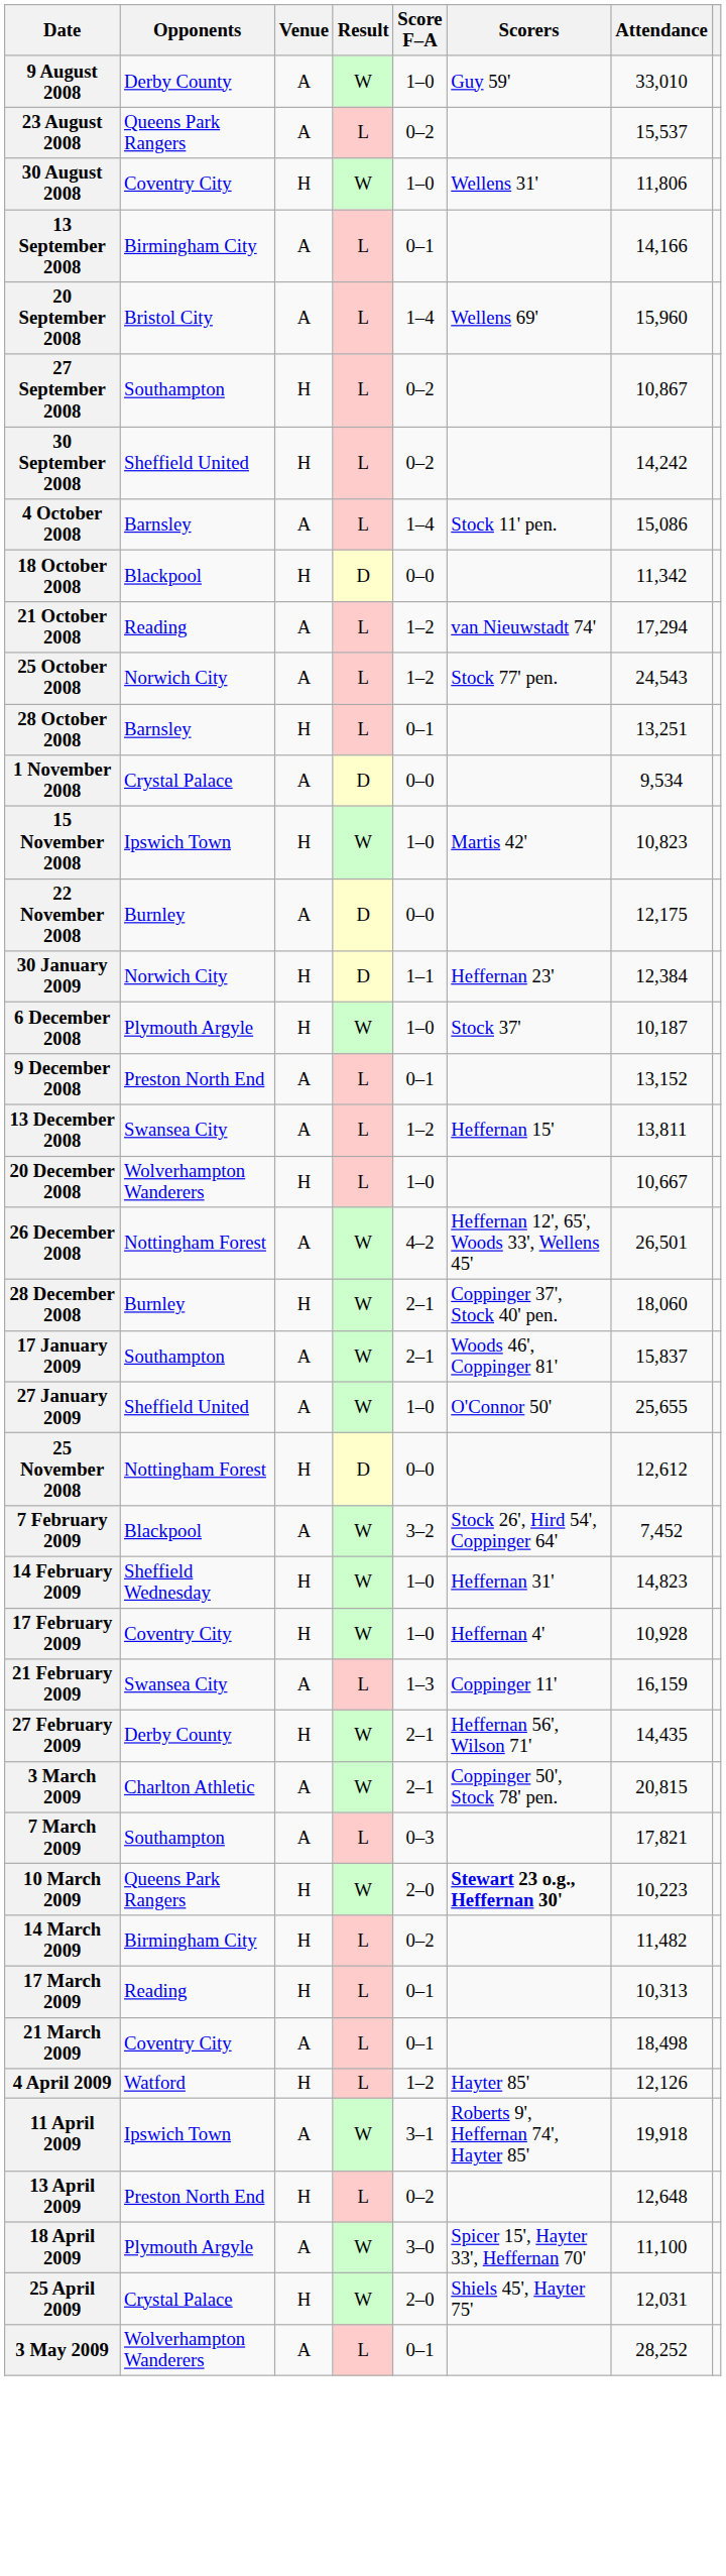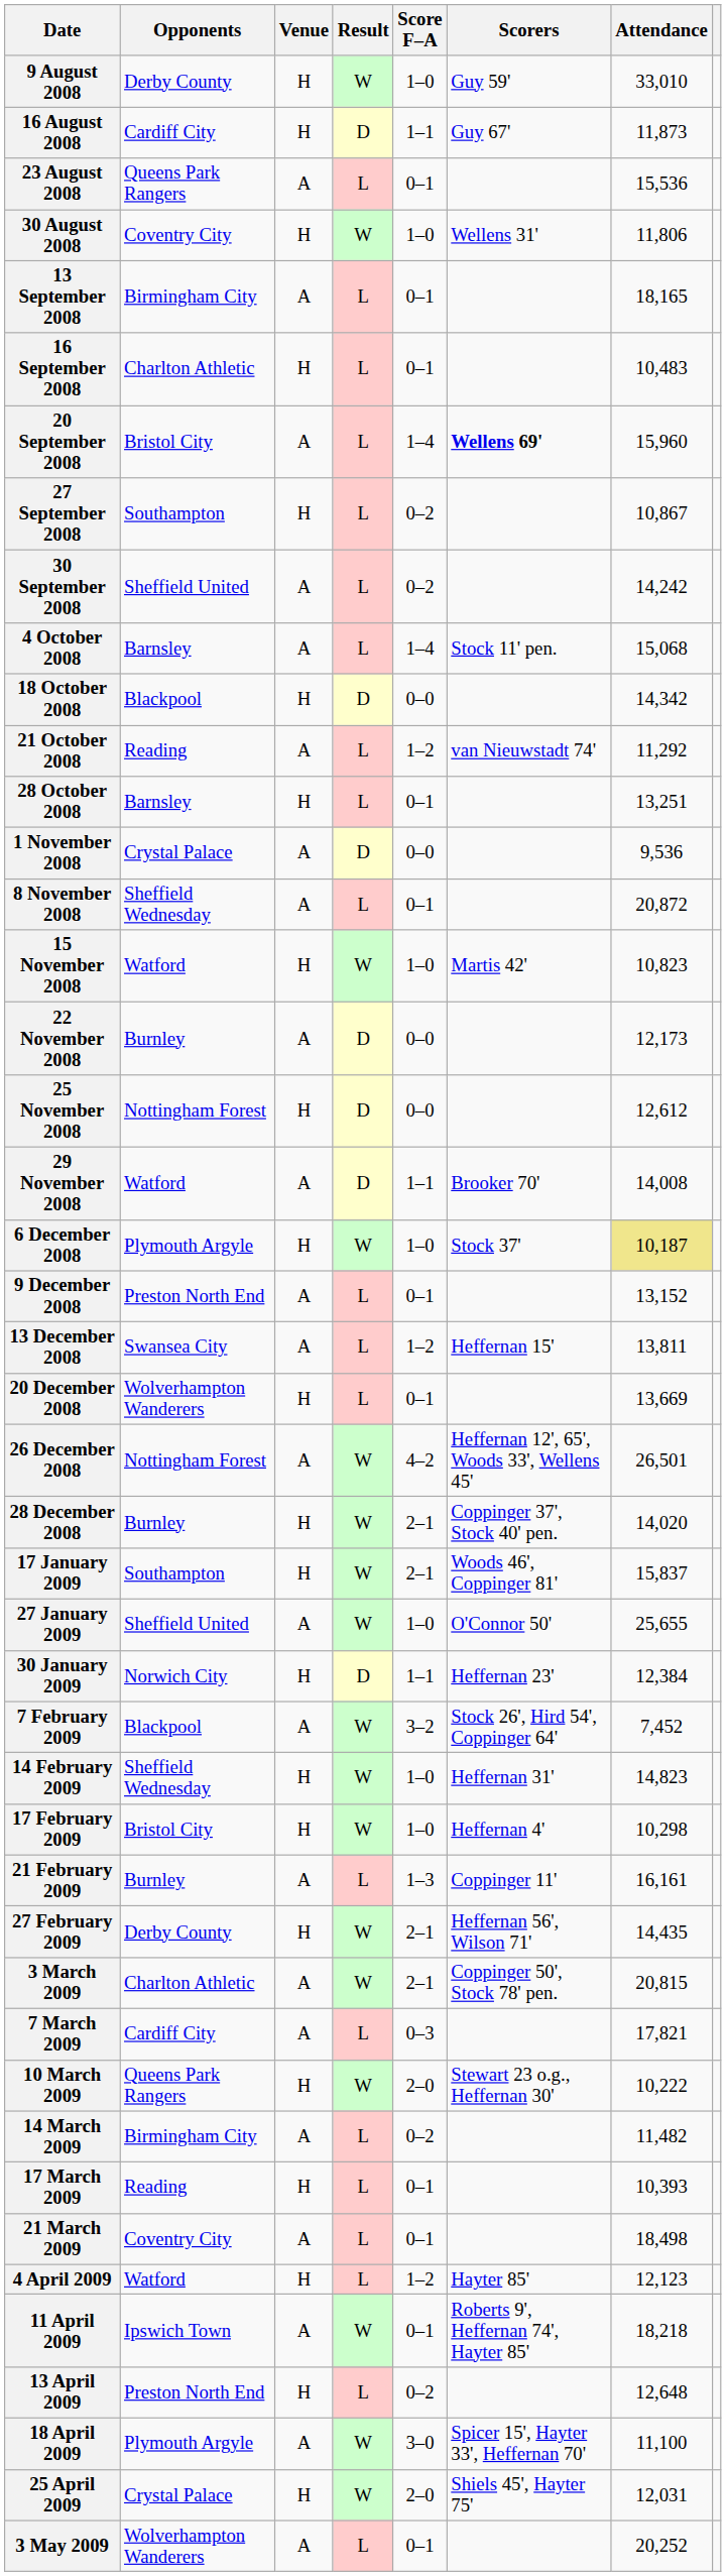 <table class="wikitable plainrowheaders sortable" style="text-align:center">
 <tr>
 <th scope="col">Date</th>
 <th scope="col">Opponents</th>
 <th scope="col">Venue</th>
 <th scope="col">Result</th>
 <th scope="col">Score<br>F–A</th>
 <th scope="col" class="unsortable">Scorers</th>
 <th scope="col">Attendance</th>
 <th scope="col" class="unsortable"></th>
 </tr>
 <tr>
 <th scope=row>9 August 2008</th>
 <td align=left><a href='#'>Derby County</a></td>
-<td>A</td>
+<td>H</td>
 <td bgcolor="#CCFFCC">W</td>
 <td>1–0</td>
 <td align=left><a href='#'>Guy</a> 59'</td>
 <td>33,010</td>
 <td></td>
 </tr>
 <tr>
+<th scope=row>16 August 2008</th>
+<td align=left><a href='#'>Cardiff City</a></td>
+<td>H</td>
+<td bgcolor="#FFFFCC">D</td>
+<td>1–1</td>
+<td align=left><a href='#'>Guy</a> 67'</td>
+<td>11,873</td>
+<td></td>
+</tr>
+<tr>
 <th scope=row>23 August 2008</th>
 <td align=left><a href='#'>Queens Park Rangers</a></td>
 <td>A</td>
 <td bgcolor="#FFCCCC">L</td>
-<td>0–2</td>
+<td>0–1</td>
 <td align=left></td>
-<td>15,537</td>
+<td>15,536</td>
 <td></td>
 </tr>
 <tr>
 <th scope=row>30 August 2008</th>
 <td align=left><a href='#'>Coventry City</a></td>
 <td>H</td>
 <td bgcolor="#CCFFCC">W</td>
 <td>1–0</td>
 <td align=left><a href='#'>Wellens</a> 31'</td>
 <td>11,806</td>
 <td></td>
 </tr>
 <tr>
 <th scope=row>13 September 2008</th>
 <td align=left><a href='#'>Birmingham City</a></td>
 <td>A</td>
 <td bgcolor="#FFCCCC">L</td>
 <td>0–1</td>
 <td align=left></td>
-<td>14,166</td>
+<td>18,165</td>
+<td></td>
+</tr>
+<tr>
+<th scope=row>16 September 2008</th>
+<td align=left><a href='#'>Charlton Athletic</a></td>
+<td>H</td>
+<td bgcolor="#FFCCCC">L</td>
+<td>0–1</td>
+<td align=left></td>
+<td>10,483</td>
 <td></td>
 </tr>
 <tr>
 <th scope=row>20 September 2008</th>
 <td align=left><a href='#'>Bristol City</a></td>
 <td>A</td>
 <td bgcolor="#FFCCCC">L</td>
 <td>1–4</td>
-<td align=left><a href='#'>Wellens</a> 69'</td>
+<td align=left><strong><a href='#'>Wellens</a> 69'</strong></td>
 <td>15,960</td>
 <td></td>
 </tr>
 <tr>
 <th scope=row>27 September 2008</th>
 <td align=left><a href='#'>Southampton</a></td>
 <td>H</td>
 <td bgcolor="#FFCCCC">L</td>
 <td>0–2</td>
 <td align=left></td>
 <td>10,867</td>
 <td></td>
 </tr>
 <tr>
 <th scope=row>30 September 2008</th>
 <td align=left><a href='#'>Sheffield United</a></td>
-<td>H</td>
+<td>A</td>
 <td bgcolor="#FFCCCC">L</td>
 <td>0–2</td>
 <td align=left></td>
 <td>14,242</td>
 <td></td>
 </tr>
 <tr>
 <th scope=row>4 October 2008</th>
 <td align=left><a href='#'>Barnsley</a></td>
 <td>A</td>
 <td bgcolor="#FFCCCC">L</td>
 <td>1–4</td>
 <td align=left><a href='#'>Stock</a> 11' pen.</td>
-<td>15,086</td>
+<td>15,068</td>
 <td></td>
 </tr>
 <tr>
 <th scope=row>18 October 2008</th>
 <td align=left><a href='#'>Blackpool</a></td>
 <td>H</td>
 <td bgcolor="#FFFFCC">D</td>
 <td>0–0</td>
 <td align=left></td>
-<td>11,342</td>
+<td>14,342</td>
 <td></td>
 </tr>
 <tr>
 <th scope=row>21 October 2008</th>
 <td align=left><a href='#'>Reading</a></td>
 <td>A</td>
 <td bgcolor="#FFCCCC">L</td>
 <td>1–2</td>
 <td align=left><a href='#'>van Nieuwstadt</a> 74'</td>
-<td>17,294</td>
-<td></td>
-</tr>
-<tr>
-<th scope=row>25 October 2008</th>
-<td align=left><a href='#'>Norwich City</a></td>
-<td>A</td>
-<td bgcolor="#FFCCCC">L</td>
-<td>1–2</td>
-<td align=left><a href='#'>Stock</a> 77' pen.</td>
-<td>24,543</td>
+<td>11,292</td>
 <td></td>
 </tr>
 <tr>
 <th scope=row>28 October 2008</th>
 <td align=left><a href='#'>Barnsley</a></td>
 <td>H</td>
 <td bgcolor="#FFCCCC">L</td>
 <td>0–1</td>
 <td align=left></td>
 <td>13,251</td>
 <td></td>
 </tr>
 <tr>
 <th scope=row>1 November 2008</th>
 <td align=left><a href='#'>Crystal Palace</a></td>
 <td>A</td>
 <td bgcolor="#FFFFCC">D</td>
 <td>0–0</td>
 <td align=left></td>
-<td>9,534</td>
+<td>9,536</td>
+<td></td>
+</tr>
+<tr>
+<th scope=row>8 November 2008</th>
+<td align=left><a href='#'>Sheffield Wednesday</a></td>
+<td>A</td>
+<td bgcolor="#FFCCCC">L</td>
+<td>0–1</td>
+<td align=left></td>
+<td>20,872</td>
 <td></td>
 </tr>
 <tr>
 <th scope=row>15 November 2008</th>
-<td align=left><a href='#'>Ipswich Town</a></td>
+<td align=left><a href='#'>Watford</a></td>
 <td>H</td>
 <td bgcolor="#CCFFCC">W</td>
 <td>1–0</td>
 <td align=left><a href='#'>Martis</a> 42'</td>
 <td>10,823</td>
 <td></td>
 </tr>
 <tr>
 <th scope=row>22 November 2008</th>
 <td align=left><a href='#'>Burnley</a></td>
 <td>A</td>
 <td bgcolor="#FFFFCC">D</td>
 <td>0–0</td>
 <td align=left></td>
-<td>12,175</td>
+<td>12,173</td>
 <td></td>
 </tr>
 <tr>
-<th scope=row>30 January 2009</th>
-<td align=left><a href='#'>Norwich City</a></td>
+<th scope=row>25 November 2008</th>
+<td align=left><a href='#'>Nottingham Forest</a></td>
 <td>H</td>
 <td bgcolor="#FFFFCC">D</td>
+<td>0–0</td>
+<td align=left></td>
+<td>12,612</td>
+<td></td>
+</tr>
+<tr>
+<th scope=row>29 November 2008</th>
+<td align=left><a href='#'>Watford</a></td>
+<td>A</td>
+<td bgcolor="#FFFFCC">D</td>
 <td>1–1</td>
-<td align=left><a href='#'>Heffernan</a> 23'</td>
-<td>12,384</td>
+<td align=left><a href='#'>Brooker</a> 70'</td>
+<td>14,008</td>
 <td></td>
 </tr>
 <tr>
 <th scope=row>6 December 2008</th>
 <td align=left><a href='#'>Plymouth Argyle</a></td>
 <td>H</td>
 <td bgcolor="#CCFFCC">W</td>
 <td>1–0</td>
 <td align=left><a href='#'>Stock</a> 37'</td>
-<td>10,187</td>
+<td style="background: khaki;">10,187</td>
 <td></td>
 </tr>
 <tr>
 <th scope=row>9 December 2008</th>
 <td align=left><a href='#'>Preston North End</a></td>
 <td>A</td>
 <td bgcolor="#FFCCCC">L</td>
 <td>0–1</td>
 <td align=left></td>
 <td>13,152</td>
 <td></td>
 </tr>
 <tr>
 <th scope=row>13 December 2008</th>
 <td align=left><a href='#'>Swansea City</a></td>
 <td>A</td>
 <td bgcolor="#FFCCCC">L</td>
 <td>1–2</td>
 <td align=left><a href='#'>Heffernan</a> 15'</td>
 <td>13,811</td>
 <td></td>
 </tr>
 <tr>
 <th scope=row>20 December 2008</th>
 <td align=left><a href='#'>Wolverhampton Wanderers</a></td>
 <td>H</td>
 <td bgcolor="#FFCCCC">L</td>
-<td>1–0</td>
+<td>0–1</td>
 <td align=left></td>
-<td>10,667</td>
+<td>13,669</td>
 <td></td>
 </tr>
 <tr>
 <th scope=row>26 December 2008</th>
 <td align=left><a href='#'>Nottingham Forest</a></td>
 <td>A</td>
 <td bgcolor="#CCFFCC">W</td>
 <td>4–2</td>
 <td align=left><a href='#'>Heffernan</a> 12', 65', <a href='#'>Woods</a> 33', <a href='#'>Wellens</a> 45'</td>
 <td>26,501</td>
 <td></td>
 </tr>
 <tr>
 <th scope=row>28 December 2008</th>
 <td align=left><a href='#'>Burnley</a></td>
 <td>H</td>
 <td bgcolor="#CCFFCC">W</td>
 <td>2–1</td>
 <td align=left><a href='#'>Coppinger</a> 37', <a href='#'>Stock</a> 40' pen.</td>
-<td>18,060</td>
+<td>14,020</td>
 <td></td>
 </tr>
 <tr>
 <th scope=row>17 January 2009</th>
 <td align=left><a href='#'>Southampton</a></td>
-<td>A</td>
+<td>H</td>
 <td bgcolor="#CCFFCC">W</td>
 <td>2–1</td>
 <td align=left><a href='#'>Woods</a> 46', <a href='#'>Coppinger</a> 81'</td>
 <td>15,837</td>
 <td></td>
 </tr>
 <tr>
 <th scope=row>27 January 2009</th>
 <td align=left><a href='#'>Sheffield United</a></td>
 <td>A</td>
 <td bgcolor="#CCFFCC">W</td>
 <td>1–0</td>
 <td align=left><a href='#'>O'Connor</a> 50'</td>
 <td>25,655</td>
 <td></td>
 </tr>
 <tr>
-<th scope=row>25 November 2008</th>
-<td align=left><a href='#'>Nottingham Forest</a></td>
+<th scope=row>30 January 2009</th>
+<td align=left><a href='#'>Norwich City</a></td>
 <td>H</td>
 <td bgcolor="#FFFFCC">D</td>
-<td>0–0</td>
-<td align=left></td>
-<td>12,612</td>
+<td>1–1</td>
+<td align=left><a href='#'>Heffernan</a> 23'</td>
+<td>12,384</td>
 <td></td>
 </tr>
 <tr>
 <th scope=row>7 February 2009</th>
 <td align=left><a href='#'>Blackpool</a></td>
 <td>A</td>
 <td bgcolor="#CCFFCC">W</td>
 <td>3–2</td>
 <td align=left><a href='#'>Stock</a> 26', <a href='#'>Hird</a> 54', <a href='#'>Coppinger</a> 64'</td>
 <td>7,452</td>
 <td></td>
 </tr>
 <tr>
 <th scope=row>14 February 2009</th>
 <td align=left><a href='#'>Sheffield Wednesday</a></td>
 <td>H</td>
 <td bgcolor="#CCFFCC">W</td>
 <td>1–0</td>
 <td align=left><a href='#'>Heffernan</a> 31'</td>
 <td>14,823</td>
 <td></td>
 </tr>
 <tr>
 <th scope=row>17 February 2009</th>
-<td align=left><a href='#'>Coventry City</a></td>
+<td align=left><a href='#'>Bristol City</a></td>
 <td>H</td>
 <td bgcolor="#CCFFCC">W</td>
 <td>1–0</td>
 <td align=left><a href='#'>Heffernan</a> 4'</td>
-<td>10,928</td>
+<td>10,298</td>
 <td></td>
 </tr>
 <tr>
 <th scope=row>21 February 2009</th>
-<td align=left><a href='#'>Swansea City</a></td>
+<td align=left><a href='#'>Burnley</a></td>
 <td>A</td>
 <td bgcolor="#FFCCCC">L</td>
 <td>1–3</td>
 <td align=left><a href='#'>Coppinger</a> 11'</td>
-<td>16,159</td>
+<td>16,161</td>
 <td></td>
 </tr>
 <tr>
 <th scope=row>27 February 2009</th>
 <td align=left><a href='#'>Derby County</a></td>
 <td>H</td>
 <td bgcolor="#CCFFCC">W</td>
 <td>2–1</td>
 <td align=left><a href='#'>Heffernan</a> 56', <a href='#'>Wilson</a> 71'</td>
 <td>14,435</td>
 <td></td>
 </tr>
 <tr>
 <th scope=row>3 March 2009</th>
 <td align=left><a href='#'>Charlton Athletic</a></td>
 <td>A</td>
 <td bgcolor="#CCFFCC">W</td>
 <td>2–1</td>
 <td align=left><a href='#'>Coppinger</a> 50', <a href='#'>Stock</a> 78' pen.</td>
 <td>20,815</td>
 <td></td>
 </tr>
 <tr>
 <th scope=row>7 March 2009</th>
-<td align=left><a href='#'>Southampton</a></td>
+<td align=left><a href='#'>Cardiff City</a></td>
 <td>A</td>
 <td bgcolor="#FFCCCC">L</td>
 <td>0–3</td>
 <td align=left></td>
 <td>17,821</td>
 <td></td>
 </tr>
 <tr>
 <th scope=row>10 March 2009</th>
 <td align=left><a href='#'>Queens Park Rangers</a></td>
 <td>H</td>
 <td bgcolor="#CCFFCC">W</td>
 <td>2–0</td>
-<td align=left><strong><a href='#'>Stewart</a> 23 o.g., <a href='#'>Heffernan</a> 30'</strong></td>
-<td>10,223</td>
+<td align=left><a href='#'>Stewart</a> 23 o.g., <a href='#'>Heffernan</a> 30'</td>
+<td>10,222</td>
 <td></td>
 </tr>
 <tr>
 <th scope=row>14 March 2009</th>
 <td align=left><a href='#'>Birmingham City</a></td>
-<td>H</td>
+<td>A</td>
 <td bgcolor="#FFCCCC">L</td>
 <td>0–2</td>
 <td align=left></td>
 <td>11,482</td>
 <td></td>
 </tr>
 <tr>
 <th scope=row>17 March 2009</th>
 <td align=left><a href='#'>Reading</a></td>
 <td>H</td>
 <td bgcolor="#FFCCCC">L</td>
 <td>0–1</td>
 <td align=left></td>
-<td>10,313</td>
+<td>10,393</td>
 <td></td>
 </tr>
 <tr>
 <th scope=row>21 March 2009</th>
 <td align=left><a href='#'>Coventry City</a></td>
 <td>A</td>
 <td bgcolor="#FFCCCC">L</td>
 <td>0–1</td>
 <td align=left></td>
 <td>18,498</td>
 <td></td>
 </tr>
 <tr>
 <th scope=row>4 April 2009</th>
 <td align=left><a href='#'>Watford</a></td>
 <td>H</td>
 <td bgcolor="#FFCCCC">L</td>
 <td>1–2</td>
 <td align=left><a href='#'>Hayter</a> 85'</td>
-<td>12,126</td>
+<td>12,123</td>
 <td></td>
 </tr>
 <tr>
 <th scope=row>11 April 2009</th>
 <td align=left><a href='#'>Ipswich Town</a></td>
 <td>A</td>
 <td bgcolor="#CCFFCC">W</td>
-<td>3–1</td>
+<td>0–1</td>
 <td align=left><a href='#'>Roberts</a> 9', <a href='#'>Heffernan</a> 74', <a href='#'>Hayter</a> 85'</td>
-<td>19,918</td>
+<td>18,218</td>
 <td></td>
 </tr>
 <tr>
 <th scope=row>13 April 2009</th>
 <td align=left><a href='#'>Preston North End</a></td>
 <td>H</td>
 <td bgcolor="#FFCCCC">L</td>
 <td>0–2</td>
 <td align=left></td>
 <td>12,648</td>
 <td></td>
 </tr>
 <tr>
 <th scope=row>18 April 2009</th>
 <td align=left><a href='#'>Plymouth Argyle</a></td>
 <td>A</td>
 <td bgcolor="#CCFFCC">W</td>
 <td>3–0</td>
 <td align=left><a href='#'>Spicer</a> 15', <a href='#'>Hayter</a> 33', <a href='#'>Heffernan</a> 70'</td>
 <td>11,100</td>
 <td></td>
 </tr>
 <tr>
 <th scope=row>25 April 2009</th>
 <td align=left><a href='#'>Crystal Palace</a></td>
 <td>H</td>
 <td bgcolor="#CCFFCC">W</td>
 <td>2–0</td>
 <td align=left><a href='#'>Shiels</a> 45', <a href='#'>Hayter</a> 75'</td>
 <td>12,031</td>
 <td></td>
 </tr>
 <tr>
 <th scope=row>3 May 2009</th>
 <td align=left><a href='#'>Wolverhampton Wanderers</a></td>
 <td>A</td>
 <td bgcolor="#FFCCCC">L</td>
 <td>0–1</td>
 <td align=left></td>
-<td>28,252</td>
+<td>20,252</td>
 <td></td>
 </tr>
 </table>
